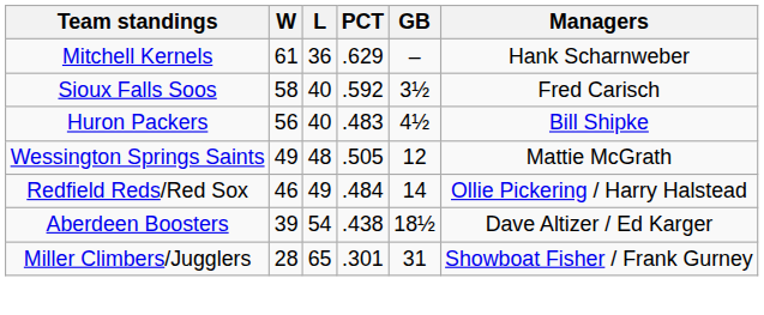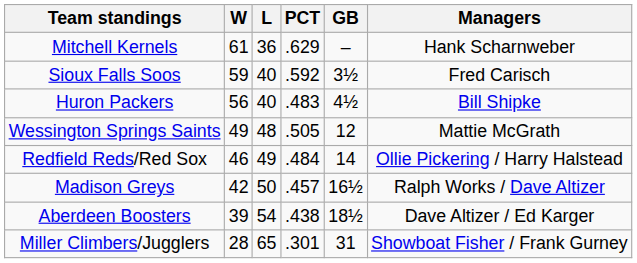 <table class="wikitable">
 <tr>
 <th>Team standings</th>
 <th>W</th>
 <th>L</th>
 <th>PCT</th>
 <th>GB</th>
 <th>Managers</th>
 </tr>
 <tr align=center>
 <td><a href='#'>Mitchell Kernels</a></td>
 <td>61</td>
 <td>36</td>
 <td>.629</td>
 <td>–</td>
 <td>Hank Scharnweber</td>
 </tr>
 <tr align=center>
 <td><a href='#'>Sioux Falls Soos</a></td>
-<td>58</td>
+<td>59</td>
 <td>40</td>
 <td>.592</td>
 <td>3½</td>
 <td>Fred Carisch</td>
 </tr>
 <tr align=center>
 <td><a href='#'>Huron Packers</a></td>
 <td>56</td>
 <td>40</td>
 <td>.483</td>
 <td>4½</td>
 <td><a href='#'>Bill Shipke</a></td>
 </tr>
 <tr align=center>
 <td><a href='#'>Wessington Springs Saints</a></td>
 <td>49</td>
 <td>48</td>
 <td>.505</td>
 <td>12</td>
 <td>Mattie McGrath</td>
 </tr>
 <tr align=center>
 <td><a href='#'>Redfield Reds</a>/Red Sox</td>
 <td>46</td>
 <td>49</td>
 <td>.484</td>
 <td>14</td>
 <td><a href='#'>Ollie Pickering</a> / Harry Halstead</td>
 </tr>
 <tr align=center>
+<td><a href='#'>Madison Greys</a></td>
+<td>42</td>
+<td>50</td>
+<td>.457</td>
+<td>16½</td>
+<td>Ralph Works / <a href='#'>Dave Altizer</a></td>
+</tr>
+<tr align=center>
 <td><a href='#'>Aberdeen Boosters</a></td>
 <td>39</td>
 <td>54</td>
 <td>.438</td>
 <td>18½</td>
 <td>Dave Altizer / Ed Karger</td>
 </tr>
 <tr align=center>
 <td><a href='#'>Miller Climbers</a>/Jugglers</td>
 <td>28</td>
 <td>65</td>
 <td>.301</td>
 <td>31</td>
 <td><a href='#'>Showboat Fisher</a> / Frank Gurney</td>
 </tr>
 </table>
